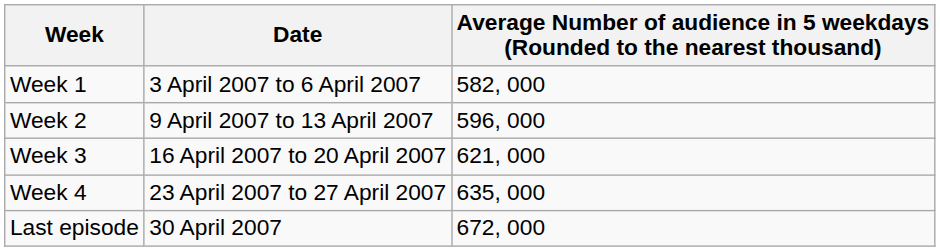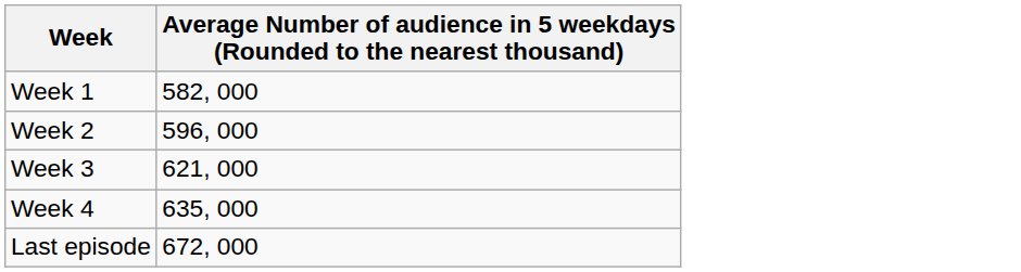 <table class="wikitable">
 <tr>
 <th>Week</th>
-<th>Date</th>
 <th>Average Number of audience in 5 weekdays<br>(Rounded to the nearest thousand)</th>
 </tr>
 <tr>
 <td>Week 1</td>
-<td>3 April 2007 to 6 April 2007</td>
 <td>582, 000</td>
 </tr>
 <tr>
 <td>Week 2</td>
-<td>9 April 2007 to 13 April 2007</td>
 <td>596, 000</td>
 </tr>
 <tr>
 <td>Week 3</td>
-<td>16 April 2007 to 20 April 2007</td>
 <td>621, 000</td>
 </tr>
 <tr>
 <td>Week 4</td>
-<td>23 April 2007 to 27 April 2007</td>
 <td>635, 000</td>
 </tr>
 <tr>
 <td>Last episode</td>
-<td>30 April 2007</td>
 <td>672, 000</td>
 </tr>
 </table>
